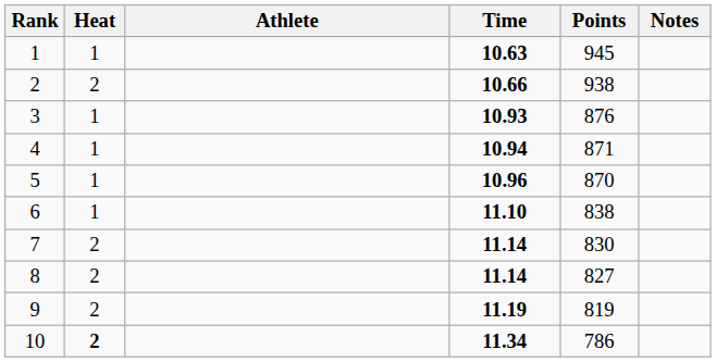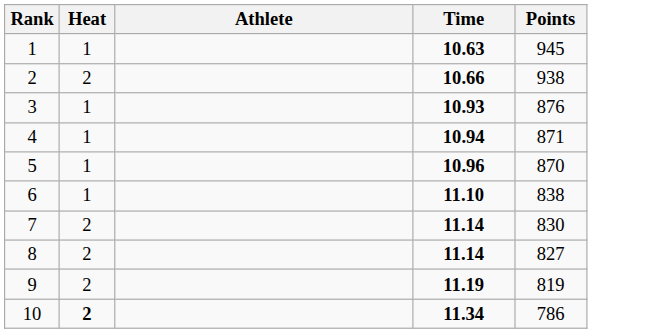 <table class="wikitable" style="text-align:center">
 <tr>
 <th width=40>Rank</th>
 <th width=40>Heat</th>
 <th width=250>Athlete</th>
 <th width=80>Time</th>
 <th width=55>Points</th>
-<th width=50>Notes</th>
 </tr>
 <tr>
 <td>1</td>
 <td>1</td>
 <td align="left"></td>
 <td><strong>10.63</strong></td>
 <td>945</td>
-<td></td>
 </tr>
 <tr>
 <td>2</td>
 <td>2</td>
 <td align="left"></td>
 <td><strong>10.66</strong></td>
 <td>938</td>
-<td></td>
 </tr>
 <tr>
 <td>3</td>
 <td>1</td>
 <td align="left"></td>
 <td><strong>10.93</strong></td>
 <td>876</td>
-<td></td>
 </tr>
 <tr>
 <td>4</td>
 <td>1</td>
 <td align="left"></td>
 <td><strong>10.94</strong></td>
 <td>871</td>
-<td></td>
 </tr>
 <tr>
 <td>5</td>
 <td>1</td>
 <td align="left"></td>
 <td><strong>10.96</strong></td>
 <td>870</td>
-<td></td>
 </tr>
 <tr>
 <td>6</td>
 <td>1</td>
 <td align="left"></td>
 <td><strong>11.10</strong></td>
 <td>838</td>
-<td></td>
 </tr>
 <tr>
 <td>7</td>
 <td>2</td>
 <td align="left"></td>
 <td><strong>11.14</strong></td>
 <td>830</td>
-<td></td>
 </tr>
 <tr>
 <td>8</td>
 <td>2</td>
 <td align="left"></td>
 <td><strong>11.14</strong></td>
 <td>827</td>
-<td></td>
 </tr>
 <tr>
 <td>9</td>
 <td>2</td>
 <td align="left"></td>
 <td><strong>11.19</strong></td>
 <td>819</td>
-<td></td>
 </tr>
 <tr>
 <td>10</td>
 <td><strong>2</strong></td>
 <td align="left"></td>
 <td><strong>11.34</strong></td>
 <td>786</td>
-<td></td>
 </tr>
 </table>
